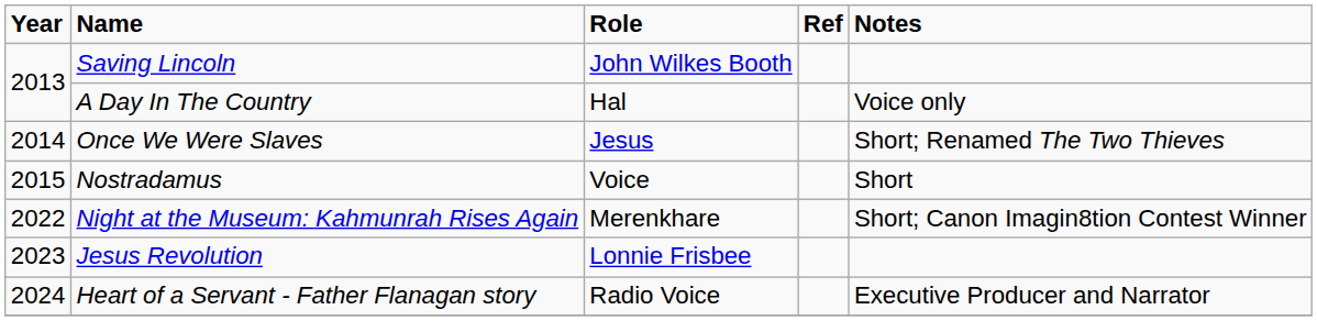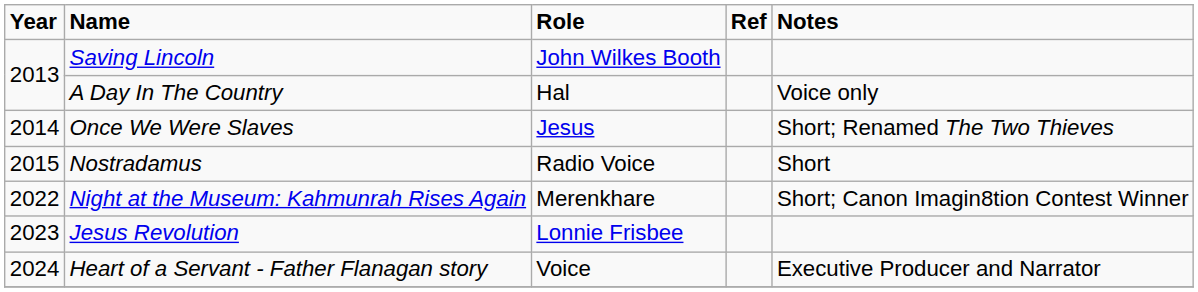 <table class="wikitable mw-collapsible">
 <tr>
 <td><strong>Year</strong></td>
 <td><strong>Name</strong></td>
 <td><strong>Role</strong></td>
 <td><strong>Ref</strong></td>
 <td><strong>Notes</strong></td>
 </tr>
 <tr>
 <td rowspan="2">2013</td>
 <td><em><a href='#'>Saving Lincoln</a></em></td>
 <td><a href='#'>John Wilkes Booth</a></td>
 <td></td>
 <td></td>
 </tr>
 <tr>
 <td><em>A Day In The Country</em></td>
 <td>Hal</td>
 <td></td>
 <td>Voice only</td>
 </tr>
 <tr>
 <td>2014</td>
 <td><em>Once We Were Slaves</em></td>
 <td><a href='#'>Jesus</a></td>
 <td><em></em></td>
 <td>Short; Renamed <em>The Two Thieves</em></td>
 </tr>
 <tr>
 <td>2015</td>
 <td><em>Nostradamus</em></td>
-<td>Voice</td>
+<td>Radio Voice</td>
 <td></td>
 <td>Short</td>
 </tr>
 <tr>
 <td>2022</td>
 <td><em><a href='#'>Night at the Museum: Kahmunrah Rises Again</a></em></td>
 <td>Merenkhare</td>
 <td></td>
 <td>Short; Canon Imagin8tion Contest Winner</td>
 </tr>
 <tr>
 <td>2023</td>
 <td><em><a href='#'>Jesus Revolution</a></em></td>
 <td><a href='#'>Lonnie Frisbee</a></td>
 <td></td>
 <td></td>
 </tr>
 <tr>
 <td>2024</td>
 <td><em>Heart of a Servant - Father Flanagan story</em></td>
-<td>Radio Voice</td>
+<td>Voice</td>
 <td></td>
 <td>Executive Producer and Narrator</td>
 </tr>
 <tr>
 </tr>
 </table>
